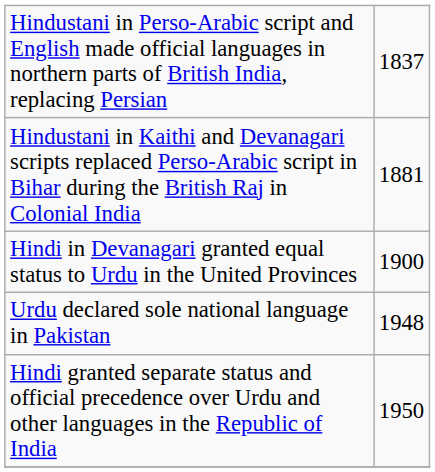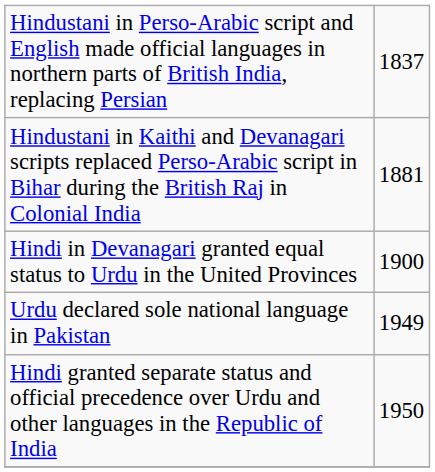 <table class="wikitable" width="300" style="float: right; margin-left: 10px; ">
 <tr>
 <td><a href='#'>Hindustani</a> in <a href='#'>Perso-Arabic</a> script and <a href='#'>English</a> made official languages in northern parts of <a href='#'>British India</a>, replacing <a href='#'>Persian</a></td>
 <td>1837</td>
 </tr>
 <tr>
 <td><a href='#'>Hindustani</a> in <a href='#'>Kaithi</a> and <a href='#'>Devanagari</a> scripts replaced <a href='#'>Perso-Arabic</a> script in <a href='#'>Bihar</a> during the <a href='#'>British Raj</a> in <a href='#'>Colonial India</a></td>
 <td>1881</td>
 </tr>
 <tr>
 <td><a href='#'>Hindi</a> in <a href='#'>Devanagari</a> granted equal status to <a href='#'>Urdu</a> in the United Provinces</td>
 <td>1900</td>
 </tr>
 <tr>
 <td><a href='#'>Urdu</a> declared sole national language in <a href='#'>Pakistan</a></td>
-<td>1948</td>
+<td>1949</td>
 </tr>
 <tr>
 <td><a href='#'>Hindi</a> granted separate status and official precedence over Urdu and other languages in the <a href='#'>Republic of India</a></td>
 <td>1950</td>
 </tr>
 <tr>
 </tr>
 </table>
